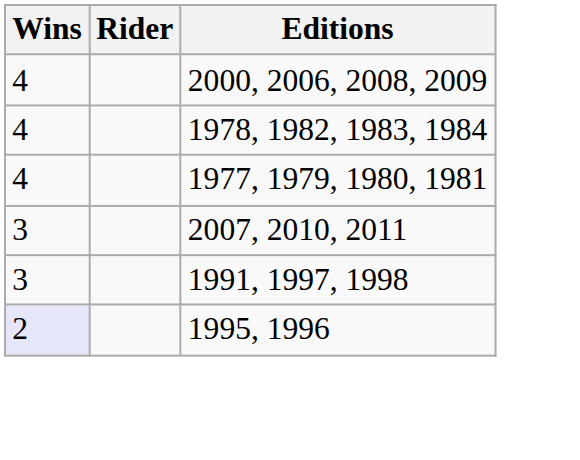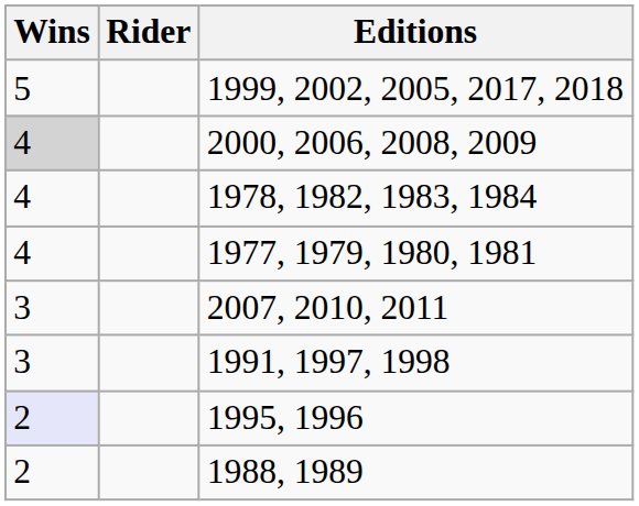 <table class="wikitable">
 <tr>
 <th>Wins</th>
 <th>Rider</th>
 <th>Editions</th>
 </tr>
 <tr>
-<td>4</td>
+<td>5</td>
+<td><em></em></td>
+<td>1999, 2002, 2005, 2017, 2018</td>
+</tr>
+<tr>
+<td style="background: lightgrey;">4</td>
 <td><em></em></td>
 <td>2000, 2006, 2008, 2009</td>
 </tr>
 <tr>
 <td>4</td>
 <td><em></em></td>
 <td>1978, 1982, 1983, 1984</td>
 </tr>
 <tr>
 <td>4</td>
 <td></td>
 <td>1977, 1979, 1980, 1981</td>
 </tr>
 <tr>
 <td>3</td>
 <td><em></em></td>
 <td>2007, 2010, 2011</td>
 </tr>
 <tr>
 <td>3</td>
 <td></td>
 <td>1991, 1997, 1998</td>
 </tr>
 <tr>
 <td style="background: lavender;">2</td>
 <td></td>
 <td>1995, 1996</td>
 </tr>
+<tr>
+<td>2</td>
+<td></td>
+<td>1988, 1989</td>
+</tr>
 </table>
